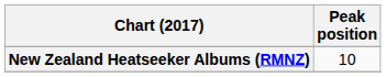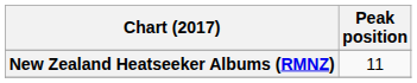 <table class="wikitable sortable plainrowheaders" style="text-align:center">
 <tr>
 <th scope="col">Chart (2017)</th>
 <th scope="col">Peak<br>position</th>
 </tr>
 <tr>
 </tr>
 <tr>
 </tr>
 <tr>
 </tr>
 <tr>
 <th scope="row">New Zealand Heatseeker Albums (<a href='#'>RMNZ</a>)</th>
-<td>10</td>
+<td>11</td>
 </tr>
 <tr>
 </tr>
 <tr>
 </tr>
 <tr>
 </tr>
 </table>
